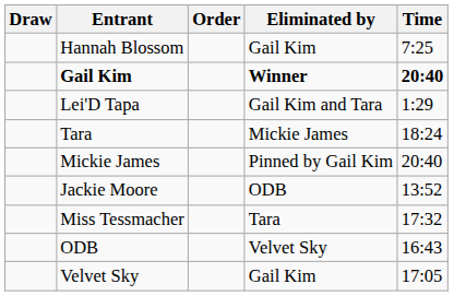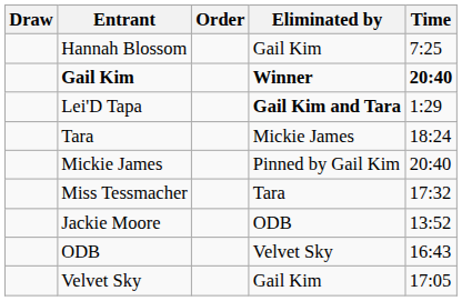 <table class="wikitable sortable">
 <tr>
 <th>Draw</th>
 <th>Entrant</th>
 <th>Order</th>
 <th>Eliminated by</th>
 <th>Time</th>
 </tr>
 <tr>
 <td></td>
 <td>Hannah Blossom</td>
 <td></td>
 <td>Gail Kim</td>
 <td>7:25</td>
 </tr>
 <tr>
 <td><strong></strong></td>
 <td><strong>Gail Kim</strong></td>
 <td><strong></strong></td>
 <td><strong>Winner</strong></td>
 <td><strong>20:40</strong></td>
 </tr>
 <tr>
 <td></td>
 <td>Lei'D Tapa</td>
 <td></td>
-<td>Gail Kim and Tara</td>
+<td><strong>Gail Kim and Tara</strong></td>
 <td>1:29</td>
 </tr>
 <tr>
 <td></td>
 <td>Tara</td>
 <td></td>
 <td>Mickie James</td>
 <td>18:24</td>
 </tr>
 <tr>
 <td></td>
 <td>Mickie James</td>
 <td></td>
 <td>Pinned by Gail Kim</td>
 <td>20:40</td>
 </tr>
 <tr>
 <td></td>
+<td>Miss Tessmacher</td>
+<td></td>
+<td>Tara</td>
+<td>17:32</td>
+</tr>
+<tr>
+<td></td>
 <td>Jackie Moore</td>
 <td></td>
 <td>ODB</td>
 <td>13:52</td>
-</tr>
-<tr>
-<td></td>
-<td>Miss Tessmacher</td>
-<td></td>
-<td>Tara</td>
-<td>17:32</td>
 </tr>
 <tr>
 <td></td>
 <td>ODB</td>
 <td></td>
 <td>Velvet Sky</td>
 <td>16:43</td>
 </tr>
 <tr>
 <td></td>
 <td>Velvet Sky</td>
 <td></td>
 <td>Gail Kim</td>
 <td>17:05</td>
 </tr>
 </table>
